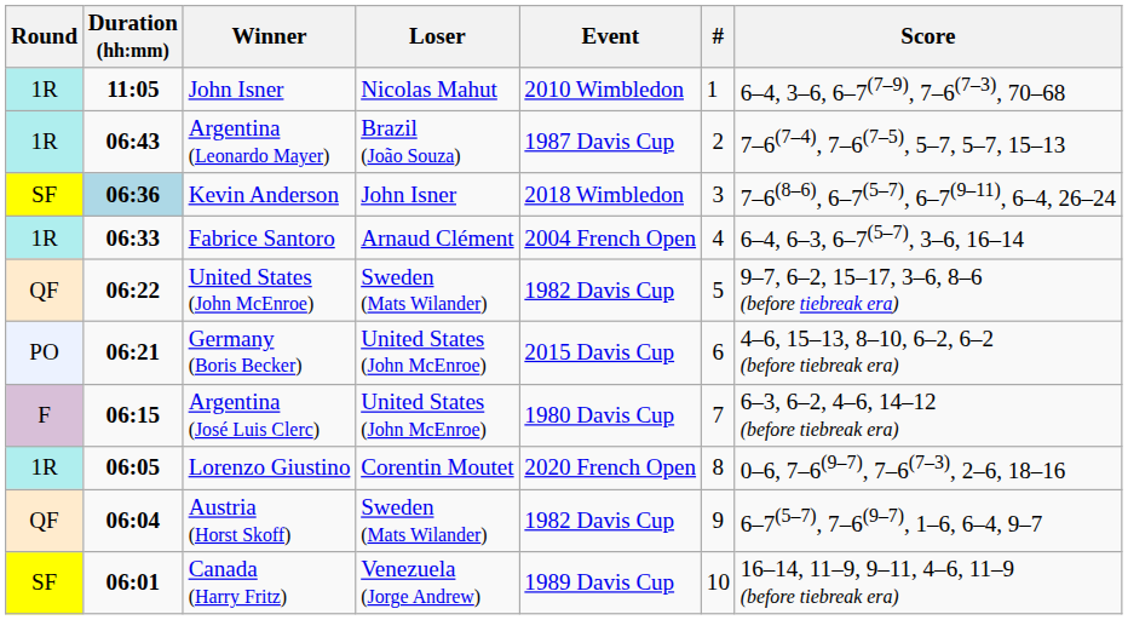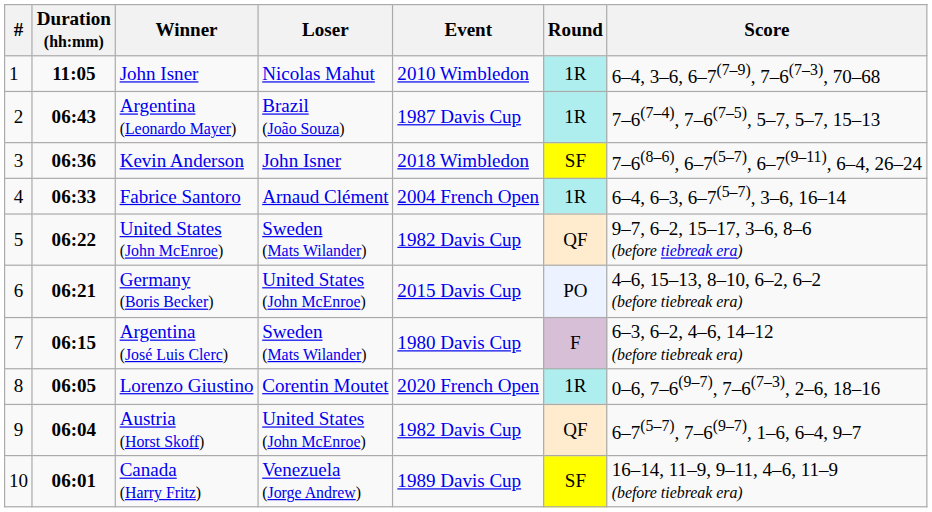 <table class="sortable wikitable sticky-header">
 <tr>
-<th>Round</th>
+<th>#</th>
 <th>Duration<br><small>(hh:mm)</small></th>
 <th>Winner</th>
 <th>Loser</th>
 <th>Event</th>
-<th>#</th>
+<th>Round</th>
 <th class="unsortable">Score</th>
 </tr>
 <tr>
-<td style="background:#afeeee; text-align:center;">1R</td>
+<td>1</td>
 <td style="text-align:center"><strong>11:05</strong><br></td>
 <td> <a href='#'>John Isner</a></td>
 <td> <a href='#'>Nicolas Mahut</a></td>
 <td><a href='#'>2010 Wimbledon</a></td>
-<td>1</td>
+<td style="background:#afeeee; text-align:center;">1R</td>
 <td>6–4, 3–6, 6–7<sup>(7–9)</sup>, 7–6<sup>(7–3)</sup>, 70–68</td>
 </tr>
 <tr>
-<td style="background:#afeeee; text-align:center;">1R</td>
+<td style="text-align:center">2</td>
 <td style="text-align:center"><strong>06:43</strong></td>
 <td> <a href='#'>Argentina</a><br><small>(<a href='#'>Leonardo Mayer</a>)</small></td>
 <td> <a href='#'>Brazil</a><br><small>(<a href='#'>João Souza</a>)</small></td>
 <td><a href='#'>1987 Davis Cup</a></td>
-<td style="text-align:center">2</td>
+<td style="background:#afeeee; text-align:center;">1R</td>
 <td>7–6<sup>(7–4)</sup>, 7–6<sup>(7–5)</sup>, 5–7, 5–7, 15–13</td>
 </tr>
 <tr>
-<td style="background:yellow; text-align:center;">SF</td>
-<td style="background: lightblue; text-align:center"><strong>06:36</strong></td>
+<td style="text-align:center">3</td>
+<td style="text-align:center"><strong>06:36</strong></td>
 <td> <a href='#'>Kevin Anderson</a></td>
 <td> <a href='#'>John Isner</a></td>
 <td><a href='#'>2018 Wimbledon</a></td>
-<td style="text-align:center">3</td>
+<td style="background:yellow; text-align:center;">SF</td>
 <td>7–6<sup>(8–6)</sup>, 6–7<sup>(5–7)</sup>, 6–7<sup>(9–11)</sup>, 6–4, 26–24</td>
 </tr>
 <tr>
-<td style="background:#afeeee; text-align:center;">1R</td>
+<td style="text-align:center">4</td>
 <td style="text-align:center"><strong>06:33</strong><br></td>
 <td> <a href='#'>Fabrice Santoro</a></td>
 <td> <a href='#'>Arnaud Clément</a></td>
 <td><a href='#'>2004 French Open</a></td>
-<td style="text-align:center">4</td>
+<td style="background:#afeeee; text-align:center;">1R</td>
 <td>6–4, 6–3, 6–7<sup>(5–7)</sup>, 3–6, 16–14</td>
 </tr>
 <tr>
-<td style="background:#ffebcd; text-align:center;">QF</td>
+<td style="text-align:center">5</td>
 <td style="text-align:center"><strong>06:22</strong></td>
 <td> <a href='#'>United States</a><br><small>(<a href='#'>John McEnroe</a>)</small></td>
 <td> <a href='#'>Sweden</a><br><small>(<a href='#'>Mats Wilander</a>)</small></td>
 <td><a href='#'>1982 Davis Cup</a></td>
-<td style="text-align:center">5</td>
+<td style="background:#ffebcd; text-align:center;">QF</td>
 <td>9–7, 6–2, 15–17, 3–6, 8–6<br><small><em>(before <a href='#'>tiebreak era</a>)</em></small></td>
 </tr>
 <tr>
-<td style="background:#ecf2ff; text-align:center;">PO</td>
+<td style="text-align:center">6</td>
 <td style="text-align:center"><strong>06:21</strong></td>
 <td> <a href='#'>Germany</a><br><small>(<a href='#'>Boris Becker</a>)</small></td>
 <td> <a href='#'>United States</a><br><small>(<a href='#'>John McEnroe</a>)</small></td>
 <td><a href='#'>2015 Davis Cup</a></td>
-<td style="text-align:center">6</td>
+<td style="background:#ecf2ff; text-align:center;">PO</td>
 <td>4–6, 15–13, 8–10, 6–2, 6–2<br><small><em>(before tiebreak era)</em></small></td>
 </tr>
 <tr>
-<td style="background:#D8BFD8; text-align:center;">F</td>
+<td style="text-align:center">7</td>
 <td style="text-align:center"><strong>06:15</strong></td>
 <td> <a href='#'>Argentina</a><br><small>(<a href='#'>José Luis Clerc</a>)</small></td>
-<td> <a href='#'>United States</a><br><small>(<a href='#'>John McEnroe</a>)</small></td>
+<td> <a href='#'>Sweden</a><br><small>(<a href='#'>Mats Wilander</a>)</small></td>
 <td><a href='#'>1980 Davis Cup</a></td>
-<td style="text-align:center">7</td>
+<td style="background:#D8BFD8; text-align:center;">F</td>
 <td>6–3, 6–2, 4–6, 14–12<br><small><em>(before tiebreak era)</em></small></td>
 </tr>
 <tr>
-<td style="background:#afeeee; text-align:center;">1R</td>
+<td style="text-align:center">8</td>
 <td style="text-align:center"><strong>06:05</strong> <br></td>
 <td> <a href='#'>Lorenzo Giustino</a></td>
 <td> <a href='#'>Corentin Moutet</a></td>
 <td><a href='#'>2020 French Open</a></td>
-<td style="text-align:center">8</td>
+<td style="background:#afeeee; text-align:center;">1R</td>
 <td>0–6, 7–6<sup>(9–7)</sup>, 7–6<sup>(7–3)</sup>, 2–6, 18–16</td>
 </tr>
 <tr>
-<td style="background:#ffebcd; text-align:center;">QF</td>
+<td style="text-align:center">9</td>
 <td style="text-align:center"><strong>06:04</strong></td>
 <td> <a href='#'>Austria</a><br><small>(<a href='#'>Horst Skoff</a>)</small></td>
-<td> <a href='#'>Sweden</a><br><small>(<a href='#'>Mats Wilander</a>)</small></td>
+<td> <a href='#'>United States</a><br><small>(<a href='#'>John McEnroe</a>)</small></td>
 <td><a href='#'>1982 Davis Cup</a></td>
-<td style="text-align:center">9</td>
+<td style="background:#ffebcd; text-align:center;">QF</td>
 <td>6–7<sup>(5–7)</sup>, 7–6<sup>(9–7)</sup>, 1–6, 6–4, 9–7</td>
 </tr>
 <tr>
-<td style="background:yellow; text-align:center;">SF</td>
+<td style="text-align:center">10</td>
 <td style="text-align:center"><strong>06:01</strong></td>
 <td> <a href='#'>Canada</a><br><small>(<a href='#'>Harry Fritz</a>)</small></td>
 <td> <a href='#'>Venezuela</a><br><small>(<a href='#'>Jorge Andrew</a>)</small></td>
 <td><a href='#'>1989 Davis Cup</a></td>
-<td style="text-align:center">10</td>
+<td style="background:yellow; text-align:center;">SF</td>
 <td>16–14, 11–9, 9–11, 4–6, 11–9<br><small><em>(before tiebreak era)</em></small></td>
 </tr>
 </table>
